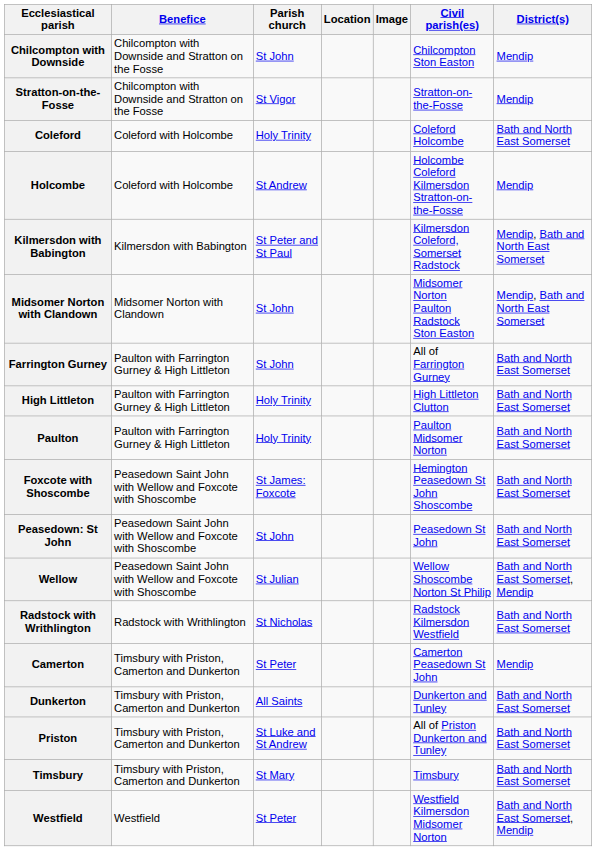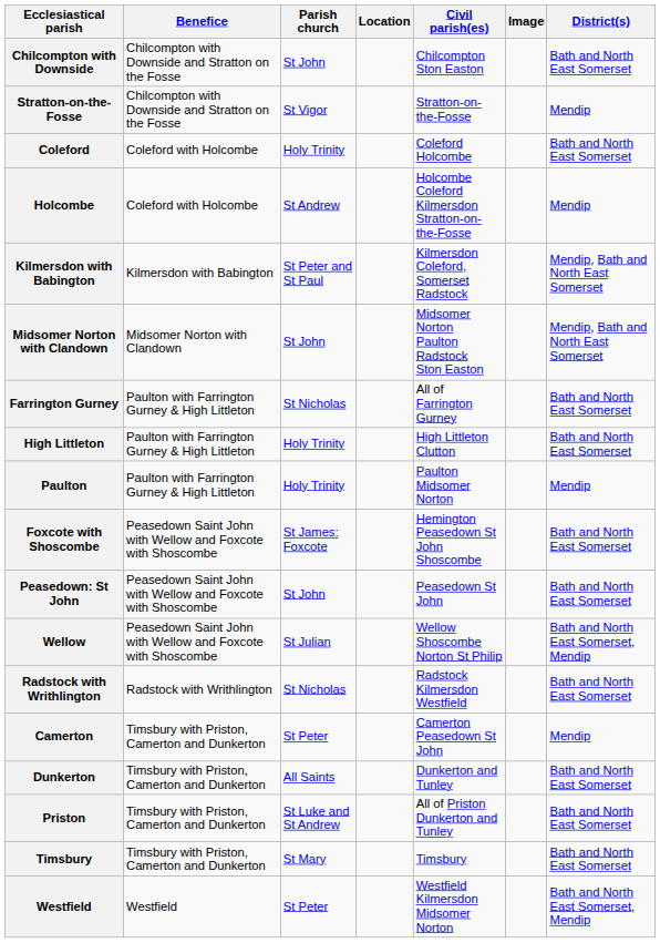 <table class="wikitable sortable" style="width:95%;">
 <tr>
 <th scope="col">Ecclesiastical parish</th>
 <th scope="col"><a href='#'>Benefice</a></th>
 <th scope="col">Parish church</th>
 <th scope="col">Location</th>
+<th scope="col"><a href='#'>Civil parish(es)</a></th>
 <th scope="col" class="unsortable">Image</th>
-<th scope="col"><a href='#'>Civil parish(es)</a></th>
 <th scope="col"><a href='#'>District(s)</a></th>
 </tr>
 <tr>
 <th scope="row">Chilcompton with Downside</th>
 <td>Chilcompton with Downside and Stratton on the Fosse</td>
 <td><a href='#'>St John</a></td>
 <td><small></small></td>
+<td><a href='#'>Chilcompton</a><br> <a href='#'>Ston Easton</a></td>
 <td></td>
-<td><a href='#'>Chilcompton</a><br> <a href='#'>Ston Easton</a></td>
-<td><a href='#'>Mendip</a></td>
+<td><a href='#'>Bath and North East Somerset</a></td>
 </tr>
 <tr>
 <th scope="row">Stratton-on-the-Fosse</th>
 <td>Chilcompton with Downside and Stratton on the Fosse</td>
 <td><a href='#'>St Vigor</a></td>
 <td><small></small></td>
+<td><a href='#'>Stratton-on-the-Fosse</a></td>
 <td></td>
-<td><a href='#'>Stratton-on-the-Fosse</a></td>
 <td><a href='#'>Mendip</a></td>
 </tr>
 <tr>
 <th scope="row">Coleford</th>
 <td>Coleford with Holcombe</td>
 <td><a href='#'>Holy Trinity</a></td>
 <td><small></small></td>
+<td><a href='#'>Coleford</a><br> <a href='#'>Holcombe</a></td>
 <td></td>
-<td><a href='#'>Coleford</a><br> <a href='#'>Holcombe</a></td>
 <td><a href='#'>Bath and North East Somerset</a></td>
 </tr>
 <tr>
 <th scope="row">Holcombe</th>
 <td>Coleford with Holcombe</td>
 <td><a href='#'>St Andrew</a></td>
 <td><small></small></td>
+<td><a href='#'>Holcombe</a><br> <a href='#'>Coleford</a><br> <a href='#'>Kilmersdon</a><br> <a href='#'>Stratton-on-the-Fosse</a></td>
 <td></td>
-<td><a href='#'>Holcombe</a><br> <a href='#'>Coleford</a><br> <a href='#'>Kilmersdon</a><br> <a href='#'>Stratton-on-the-Fosse</a></td>
 <td><a href='#'>Mendip</a></td>
 </tr>
 <tr>
 <th scope="row">Kilmersdon with Babington</th>
 <td>Kilmersdon with Babington</td>
 <td><a href='#'>St Peter and St Paul</a></td>
 <td><small></small></td>
+<td><a href='#'>Kilmersdon</a><br> <a href='#'>Coleford, Somerset</a><br> <a href='#'>Radstock</a></td>
 <td></td>
-<td><a href='#'>Kilmersdon</a><br> <a href='#'>Coleford, Somerset</a><br> <a href='#'>Radstock</a></td>
 <td><a href='#'>Mendip</a>, <a href='#'>Bath and North East Somerset</a></td>
 </tr>
 <tr>
 <th scope="row">Midsomer Norton with Clandown</th>
 <td>Midsomer Norton with Clandown</td>
 <td><a href='#'>St John</a></td>
 <td><small></small></td>
+<td><a href='#'>Midsomer Norton</a><br> <a href='#'>Paulton</a><br> <a href='#'>Radstock</a><br> <a href='#'>Ston Easton</a></td>
 <td></td>
-<td><a href='#'>Midsomer Norton</a><br> <a href='#'>Paulton</a><br> <a href='#'>Radstock</a><br> <a href='#'>Ston Easton</a></td>
 <td><a href='#'>Mendip</a>, <a href='#'>Bath and North East Somerset</a></td>
 </tr>
 <tr>
 <th scope="row">Farrington Gurney</th>
 <td>Paulton with Farrington Gurney & High Littleton</td>
-<td><a href='#'>St John</a></td>
+<td><a href='#'>St Nicholas</a></td>
 <td><small></small></td>
+<td>All of <a href='#'>Farrington Gurney</a></td>
 <td></td>
-<td>All of <a href='#'>Farrington Gurney</a></td>
 <td><a href='#'>Bath and North East Somerset</a></td>
 </tr>
 <tr>
 <th scope="row">High Littleton</th>
 <td>Paulton with Farrington Gurney & High Littleton</td>
 <td><a href='#'>Holy Trinity</a></td>
 <td><small></small></td>
+<td><a href='#'>High Littleton</a><br> <a href='#'>Clutton</a></td>
 <td></td>
-<td><a href='#'>High Littleton</a><br> <a href='#'>Clutton</a></td>
 <td><a href='#'>Bath and North East Somerset</a></td>
 </tr>
 <tr>
 <th scope="row">Paulton</th>
 <td>Paulton with Farrington Gurney & High Littleton</td>
 <td><a href='#'>Holy Trinity</a></td>
 <td><small></small></td>
+<td><a href='#'>Paulton</a><br> <a href='#'>Midsomer Norton</a></td>
 <td></td>
-<td><a href='#'>Paulton</a><br> <a href='#'>Midsomer Norton</a></td>
-<td><a href='#'>Bath and North East Somerset</a></td>
+<td><a href='#'>Mendip</a></td>
 </tr>
 <tr>
 <th scope="row">Foxcote with Shoscombe</th>
 <td>Peasedown Saint John with Wellow and Foxcote with Shoscombe</td>
 <td><a href='#'>St James: Foxcote</a></td>
 <td><small></small></td>
+<td><a href='#'>Hemington</a><br> <a href='#'>Peasedown St John</a> <br> <a href='#'>Shoscombe</a></td>
 <td></td>
-<td><a href='#'>Hemington</a><br> <a href='#'>Peasedown St John</a> <br> <a href='#'>Shoscombe</a></td>
 <td><a href='#'>Bath and North East Somerset</a></td>
 </tr>
 <tr>
 <th scope="row">Peasedown: St John</th>
 <td>Peasedown Saint John with Wellow and Foxcote with Shoscombe</td>
 <td><a href='#'>St John</a></td>
 <td><small></small></td>
+<td><a href='#'>Peasedown St John</a></td>
 <td></td>
-<td><a href='#'>Peasedown St John</a></td>
 <td><a href='#'>Bath and North East Somerset</a></td>
 </tr>
 <tr>
 <th scope="row">Wellow</th>
 <td>Peasedown Saint John with Wellow and Foxcote with Shoscombe</td>
 <td><a href='#'>St Julian</a></td>
 <td><small></small></td>
+<td><a href='#'>Wellow</a><br> <a href='#'>Shoscombe</a><br> <a href='#'>Norton St Philip</a></td>
 <td></td>
-<td><a href='#'>Wellow</a><br> <a href='#'>Shoscombe</a><br> <a href='#'>Norton St Philip</a></td>
 <td><a href='#'>Bath and North East Somerset</a>, <a href='#'>Mendip</a></td>
 </tr>
 <tr>
 <th scope="row">Radstock with Writhlington</th>
 <td>Radstock with Writhlington</td>
 <td><a href='#'>St Nicholas</a></td>
 <td><small></small></td>
+<td><a href='#'>Radstock</a><br> <a href='#'>Kilmersdon</a><br> <a href='#'>Westfield</a></td>
 <td></td>
-<td><a href='#'>Radstock</a><br> <a href='#'>Kilmersdon</a><br> <a href='#'>Westfield</a></td>
 <td><a href='#'>Bath and North East Somerset</a></td>
 </tr>
 <tr>
 <th scope="row">Camerton</th>
 <td>Timsbury with Priston, Camerton and Dunkerton</td>
 <td><a href='#'>St Peter</a></td>
 <td><small></small></td>
+<td><a href='#'>Camerton</a><br> <a href='#'>Peasedown St John</a></td>
 <td></td>
-<td><a href='#'>Camerton</a><br> <a href='#'>Peasedown St John</a></td>
 <td><a href='#'>Mendip</a></td>
 </tr>
 <tr>
 <th scope="row">Dunkerton</th>
 <td>Timsbury with Priston, Camerton and Dunkerton</td>
 <td><a href='#'>All Saints</a></td>
 <td><small></small></td>
+<td><a href='#'>Dunkerton and Tunley</a></td>
 <td></td>
-<td><a href='#'>Dunkerton and Tunley</a></td>
 <td><a href='#'>Bath and North East Somerset</a></td>
 </tr>
 <tr>
 <th scope="row">Priston</th>
 <td>Timsbury with Priston, Camerton and Dunkerton</td>
 <td><a href='#'>St Luke and St Andrew</a></td>
 <td><small></small></td>
+<td>All of <a href='#'>Priston</a><br> <a href='#'>Dunkerton and Tunley</a></td>
 <td></td>
-<td>All of <a href='#'>Priston</a><br> <a href='#'>Dunkerton and Tunley</a></td>
 <td><a href='#'>Bath and North East Somerset</a></td>
 </tr>
 <tr>
 <th scope="row">Timsbury</th>
 <td>Timsbury with Priston, Camerton and Dunkerton</td>
 <td><a href='#'>St Mary</a></td>
 <td><small></small></td>
+<td><a href='#'>Timsbury</a></td>
 <td></td>
-<td><a href='#'>Timsbury</a></td>
 <td><a href='#'>Bath and North East Somerset</a></td>
 </tr>
 <tr>
 <th scope="row">Westfield</th>
 <td>Westfield</td>
 <td><a href='#'>St Peter</a></td>
 <td><small></small></td>
+<td><a href='#'>Westfield</a><br> <a href='#'>Kilmersdon</a><br> <a href='#'>Midsomer Norton</a></td>
 <td></td>
-<td><a href='#'>Westfield</a><br> <a href='#'>Kilmersdon</a><br> <a href='#'>Midsomer Norton</a></td>
 <td><a href='#'>Bath and North East Somerset</a>, <a href='#'>Mendip</a></td>
 </tr>
 </table>
